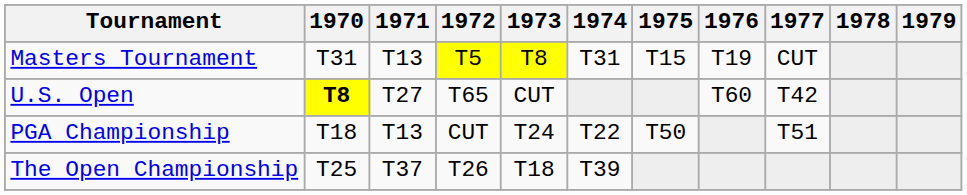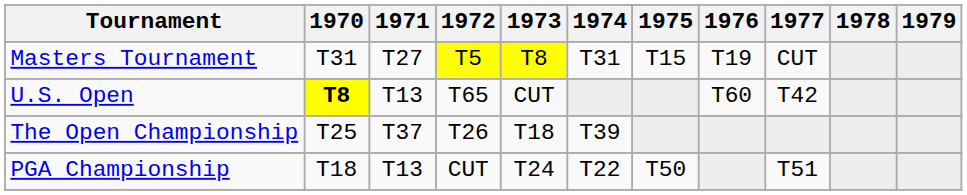 <table class="wikitable" style="font-size:95%;text-align:center;">
 <tr>
 <th>Tournament</th>
 <th>1970</th>
 <th>1971</th>
 <th>1972</th>
 <th>1973</th>
 <th>1974</th>
 <th>1975</th>
 <th>1976</th>
 <th>1977</th>
 <th>1978</th>
 <th>1979</th>
 </tr>
 <tr>
 <td align=left><a href='#'>Masters Tournament</a></td>
 <td>T31</td>
-<td>T13</td>
+<td>T27</td>
 <td style="background:yellow;">T5</td>
 <td style="background:yellow;">T8</td>
 <td>T31</td>
 <td>T15</td>
 <td>T19</td>
 <td>CUT</td>
 <td style="background:#eeeeee;"></td>
 <td style="background:#eeeeee;"></td>
 </tr>
 <tr>
 <td align=left><a href='#'>U.S. Open</a></td>
 <td style="background:yellow;"><strong>T8</strong></td>
-<td>T27</td>
+<td>T13</td>
 <td>T65</td>
 <td>CUT</td>
 <td style="background:#eeeeee;"></td>
 <td style="background:#eeeeee;"></td>
 <td>T60</td>
 <td>T42</td>
+<td style="background:#eeeeee;"></td>
+<td style="background:#eeeeee;"></td>
+</tr>
+<tr>
+<td align=left><a href='#'>The Open Championship</a></td>
+<td>T25</td>
+<td>T37</td>
+<td>T26</td>
+<td>T18</td>
+<td>T39</td>
+<td style="background:#eeeeee;"></td>
+<td style="background:#eeeeee;"></td>
+<td style="background:#eeeeee;"></td>
 <td style="background:#eeeeee;"></td>
 <td style="background:#eeeeee;"></td>
 </tr>
 <tr>
 <td align=left><a href='#'>PGA Championship</a></td>
 <td>T18</td>
 <td>T13</td>
 <td>CUT</td>
 <td>T24</td>
 <td>T22</td>
 <td>T50</td>
 <td style="background:#eeeeee;"></td>
 <td>T51</td>
 <td style="background:#eeeeee;"></td>
 <td style="background:#eeeeee;"></td>
 </tr>
-<tr>
-<td align=left><a href='#'>The Open Championship</a></td>
-<td>T25</td>
-<td>T37</td>
-<td>T26</td>
-<td>T18</td>
-<td>T39</td>
-<td style="background:#eeeeee;"></td>
-<td style="background:#eeeeee;"></td>
-<td style="background:#eeeeee;"></td>
-<td style="background:#eeeeee;"></td>
-<td style="background:#eeeeee;"></td>
-</tr>
 </table>
